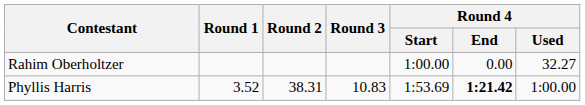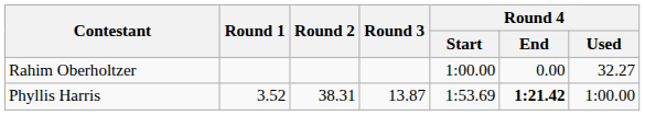 <table class="wikitable">
 <tr>
 <th rowspan="2" width="200">Contestant</th>
 <th rowspan="2" width="60">Round 1</th>
 <th rowspan="2" width="60">Round 2</th>
 <th rowspan="2" width="60">Round 3</th>
 <th colspan="3">Round 4</th>
 </tr>
 <tr>
 <th width="60">Start</th>
 <th width="60">End</th>
 <th width="60">Used</th>
 </tr>
 <tr>
 <td> Rahim Oberholtzer</td>
 <td align = right></td>
 <td align = right></td>
 <td align = right></td>
 <td align = right>1:00.00</td>
 <td align = right>0.00</td>
 <td align = right>32.27</td>
 </tr>
 <tr>
 <td> Phyllis Harris</td>
 <td align = right>3.52</td>
 <td align = right>38.31</td>
-<td align = right>10.83</td>
+<td align = right>13.87</td>
 <td align = right>1:53.69</td>
 <td align = right><strong>1:21.42</strong></td>
 <td align = right>1:00.00</td>
 </tr>
 </table>
